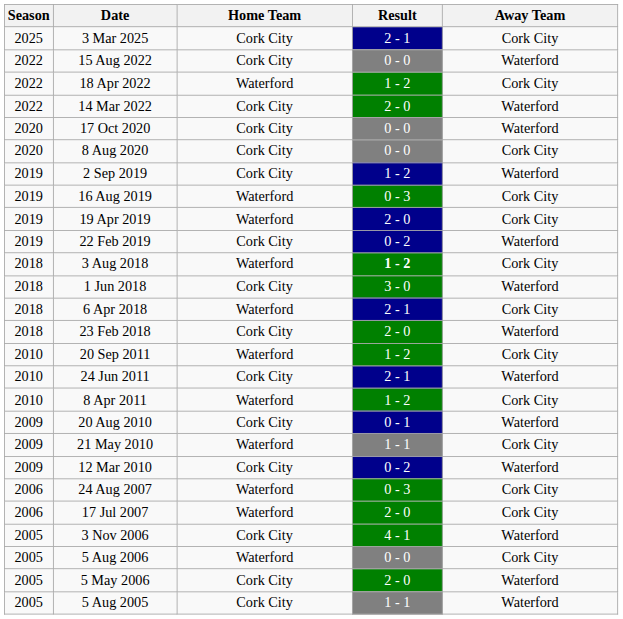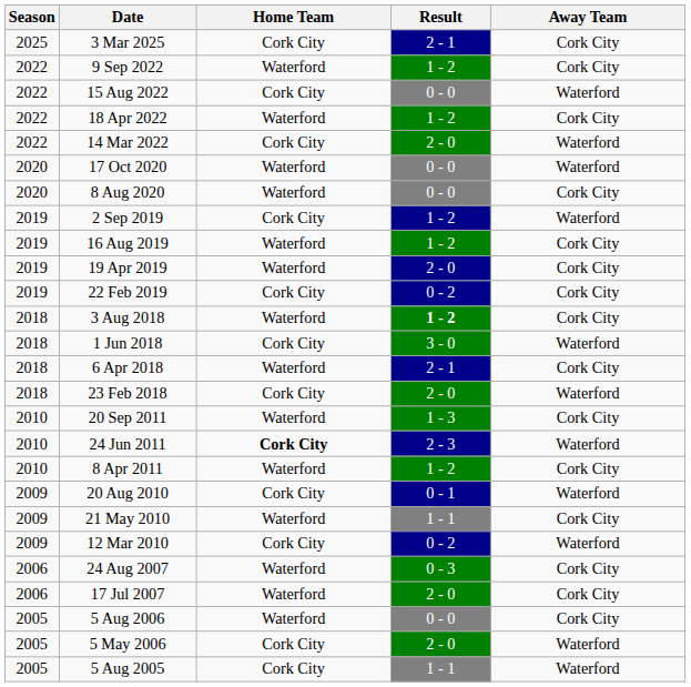 <table class="wikitable" style="text-align:center">
 <tr>
 <th>Season</th>
 <th style="width:3.5cm;">Date</th>
 <th style="width:5cm;">Home Team</th>
 <th style="width:2.5cm;">Result</th>
 <th style="width:5cm;">Away Team</th>
 </tr>
 <tr>
 <td>2025</td>
 <td>3 Mar 2025</td>
 <td>Cork City</td>
 <td style="background:darkblue;color:white;">2 - 1</td>
+<td>Cork City</td>
+</tr>
+<tr>
+<td>2022</td>
+<td>9 Sep 2022</td>
+<td>Waterford</td>
+<td style="background:green;color:white;">1 - 2</td>
 <td>Cork City</td>
 </tr>
 <tr>
 <td>2022</td>
 <td>15 Aug 2022</td>
 <td>Cork City</td>
 <td style="background:gray;color:white;">0 - 0</td>
 <td>Waterford</td>
 </tr>
 <tr>
 <td>2022</td>
 <td>18 Apr 2022</td>
 <td>Waterford</td>
 <td style="background:green;color:white;">1 - 2</td>
 <td>Cork City</td>
 </tr>
 <tr>
 <td>2022</td>
 <td>14 Mar 2022</td>
 <td>Cork City</td>
 <td style="background:green;color:white;">2 - 0</td>
 <td>Waterford</td>
 </tr>
 <tr>
 <td>2020</td>
 <td>17 Oct 2020</td>
-<td>Cork City</td>
+<td>Waterford</td>
 <td style="background:gray;color:white;">0 - 0</td>
 <td>Waterford</td>
 </tr>
 <tr>
 <td>2020</td>
 <td>8 Aug 2020</td>
-<td>Cork City</td>
+<td>Waterford</td>
 <td style="background:gray;color:white;">0 - 0</td>
 <td>Cork City</td>
 </tr>
 <tr>
 <td>2019</td>
 <td>2 Sep 2019</td>
 <td>Cork City</td>
 <td style="background:darkblue;color:white;">1 - 2</td>
 <td>Waterford</td>
 </tr>
 <tr>
 <td>2019</td>
 <td>16 Aug 2019</td>
 <td>Waterford</td>
-<td style="background:green;color:white;">0 - 3</td>
+<td style="background:green;color:white;">1 - 2</td>
 <td>Cork City</td>
 </tr>
 <tr>
 <td>2019</td>
 <td>19 Apr 2019</td>
 <td>Waterford</td>
 <td style="background:darkblue;color:white;">2 - 0</td>
 <td>Cork City</td>
 </tr>
 <tr>
 <td>2019</td>
 <td>22 Feb 2019</td>
 <td>Cork City</td>
 <td style="background:darkblue;color:white;">0 - 2</td>
-<td>Waterford</td>
+<td>Cork City</td>
 </tr>
 <tr>
 <td>2018</td>
 <td>3 Aug 2018</td>
 <td>Waterford</td>
 <td style="background:green;color:white;"><strong>1 - 2</strong></td>
 <td>Cork City</td>
 </tr>
 <tr>
 <td>2018</td>
 <td>1 Jun 2018</td>
 <td>Cork City</td>
 <td style="background:green;color:white;">3 - 0</td>
 <td>Waterford</td>
 </tr>
 <tr>
 <td>2018</td>
 <td>6 Apr 2018</td>
 <td>Waterford</td>
 <td style="background:darkblue;color:white;">2 - 1</td>
 <td>Cork City</td>
 </tr>
 <tr>
 <td>2018</td>
 <td>23 Feb 2018</td>
 <td>Cork City</td>
 <td style="background:green;color:white;">2 - 0</td>
 <td>Waterford</td>
 </tr>
 <tr>
 <td>2010</td>
 <td>20 Sep 2011</td>
 <td>Waterford</td>
-<td style="background:green;color:white;">1 - 2</td>
+<td style="background:green;color:white;">1 - 3</td>
 <td>Cork City</td>
 </tr>
 <tr>
 <td>2010</td>
 <td>24 Jun 2011</td>
-<td>Cork City</td>
-<td style="background:darkblue;color:white;">2 - 1</td>
+<td><strong>Cork City</strong></td>
+<td style="background:darkblue;color:white;">2 - 3</td>
 <td>Waterford</td>
 </tr>
 <tr>
 <td>2010</td>
 <td>8 Apr 2011</td>
 <td>Waterford</td>
 <td style="background:green;color:white;">1 - 2</td>
 <td>Cork City</td>
 </tr>
 <tr>
 <td>2009</td>
 <td>20 Aug 2010</td>
 <td>Cork City</td>
 <td style="background:darkblue;color:white;">0 - 1</td>
 <td>Waterford</td>
 </tr>
 <tr>
 <td>2009</td>
 <td>21 May 2010</td>
 <td>Waterford</td>
 <td style="background:gray; color:white;">1 - 1</td>
 <td>Cork City</td>
 </tr>
 <tr>
 <td>2009</td>
 <td>12 Mar 2010</td>
 <td>Cork City</td>
 <td style="background:darkblue;color:white;">0 - 2</td>
 <td>Waterford</td>
 </tr>
 <tr>
 <td>2006</td>
 <td>24 Aug 2007</td>
 <td>Waterford</td>
 <td style="background:green;color:white;">0 - 3</td>
 <td>Cork City</td>
 </tr>
 <tr>
 <td>2006</td>
 <td>17 Jul 2007</td>
 <td>Waterford</td>
 <td style="background:green;color:white;">2 - 0</td>
 <td>Cork City</td>
 </tr>
 <tr>
 <td>2005</td>
-<td>3 Nov 2006</td>
-<td>Cork City</td>
-<td style="background:green;color:white;">4 - 1</td>
-<td>Waterford</td>
-</tr>
-<tr>
-<td>2005</td>
 <td>5 Aug 2006</td>
 <td>Waterford</td>
 <td style="background:gray; color:white;">0 - 0</td>
 <td>Cork City</td>
 </tr>
 <tr>
 <td>2005</td>
 <td>5 May 2006</td>
 <td>Cork City</td>
 <td style="background:green;color:white;">2 - 0</td>
 <td>Waterford</td>
 </tr>
 <tr>
 <td>2005</td>
 <td>5 Aug 2005</td>
 <td>Cork City</td>
 <td style="background:gray; color:white;">1 - 1</td>
 <td>Waterford</td>
 </tr>
 </table>
